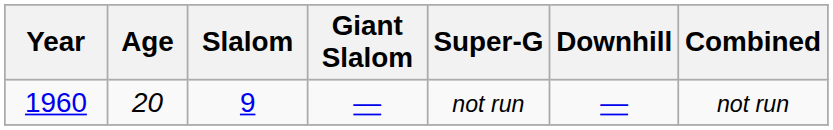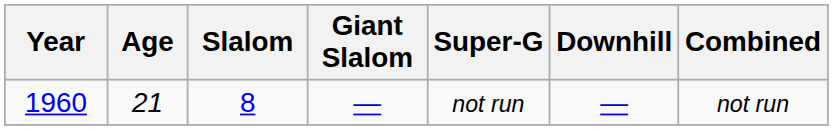 <table class=wikitable style="text-align:center">
 <tr>
 <th>  Year  </th>
 <th> Age </th>
 <th> Slalom </th>
 <th>Giant<br> Slalom </th>
 <th>Super-G</th>
 <th>Downhill</th>
 <th>Combined</th>
 </tr>
 <tr>
 <td><a href='#'>1960</a></td>
-<td><em>20</em></td>
-<td><a href='#'>9</a></td>
+<td><em>21</em></td>
+<td><a href='#'>8</a></td>
 <td><a href='#'>—</a></td>
 <td rowspan=2><small><em>not run</em></small></td>
 <td><a href='#'>—</a></td>
 <td rowspan=2><small><em>not run</em></small></td>
 </tr>
 </table>
